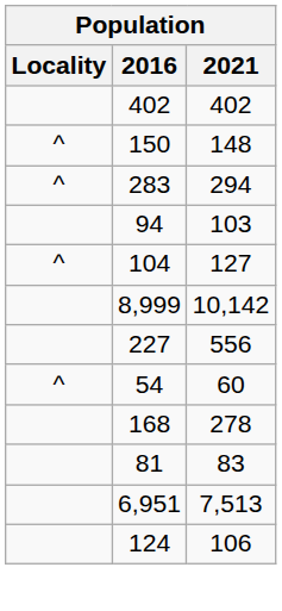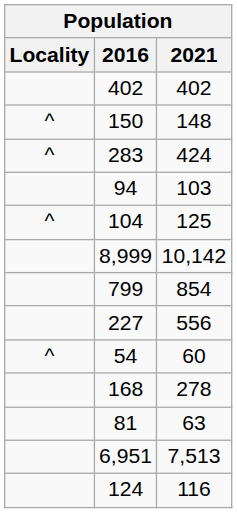 <table class="wikitable" style="text-align:center;">
 <tr>
 <th colspan="3" style="text-align:center;  font-weight:bold">Population</th>
 </tr>
 <tr>
 <th style="text-align:center; background:  font-weight:bold">Locality</th>
 <th style="text-align:center; background:  font-weight:bold"><strong>2016</strong></th>
 <th style="text-align:center; background:  font-weight:bold"><strong>2021</strong></th>
 </tr>
 <tr>
 <td></td>
 <td>402</td>
 <td>402</td>
 </tr>
 <tr>
 <td>^</td>
 <td>150</td>
 <td>148</td>
 </tr>
 <tr>
 <td>^</td>
 <td>283</td>
-<td>294</td>
+<td>424</td>
 </tr>
 <tr>
 <td></td>
 <td>94</td>
 <td>103</td>
 </tr>
 <tr>
 <td>^</td>
 <td>104</td>
-<td>127</td>
+<td>125</td>
 </tr>
 <tr>
 <td></td>
 <td>8,999</td>
 <td>10,142</td>
+</tr>
+<tr>
+<td></td>
+<td>799</td>
+<td>854</td>
 </tr>
 <tr>
 <td></td>
 <td>227</td>
 <td>556</td>
 </tr>
 <tr>
 <td>^</td>
 <td>54</td>
 <td>60</td>
 </tr>
 <tr>
 <td></td>
 <td>168</td>
 <td>278</td>
 </tr>
 <tr>
 <td></td>
 <td>81</td>
-<td>83</td>
+<td>63</td>
 </tr>
 <tr>
 <td></td>
 <td>6,951</td>
 <td>7,513</td>
 </tr>
 <tr>
 <td></td>
 <td>124</td>
-<td>106</td>
+<td>116</td>
 </tr>
 </table>
